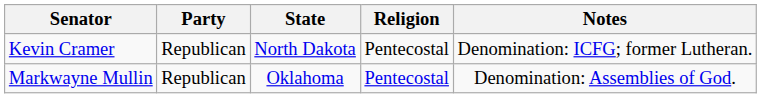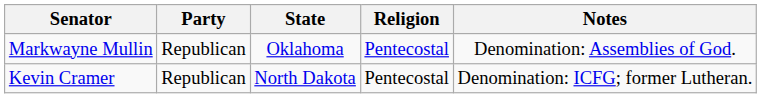 <table class="wikitable sortable" style="text-align:center">
 <tr>
 <th>Senator</th>
 <th>Party</th>
 <th>State</th>
 <th>Religion</th>
 <th>Notes</th>
 </tr>
 <tr>
+<td align=left nowrap> <a href='#'>Markwayne Mullin</a></td>
+<td>Republican</td>
+<td><a href='#'>Oklahoma</a></td>
+<td><a href='#'>Pentecostal</a></td>
+<td>Denomination: <a href='#'>Assemblies of God</a>.</td>
+</tr>
+<tr>
 <td align=left nowrap> <a href='#'>Kevin Cramer</a></td>
 <td>Republican</td>
 <td><a href='#'>North Dakota</a></td>
 <td>Pentecostal</td>
 <td>Denomination: <a href='#'>ICFG</a>; former Lutheran.</td>
 </tr>
-<tr>
-<td align=left nowrap> <a href='#'>Markwayne Mullin</a></td>
-<td>Republican</td>
-<td><a href='#'>Oklahoma</a></td>
-<td><a href='#'>Pentecostal</a></td>
-<td>Denomination: <a href='#'>Assemblies of God</a>.</td>
-</tr>
 </table>
